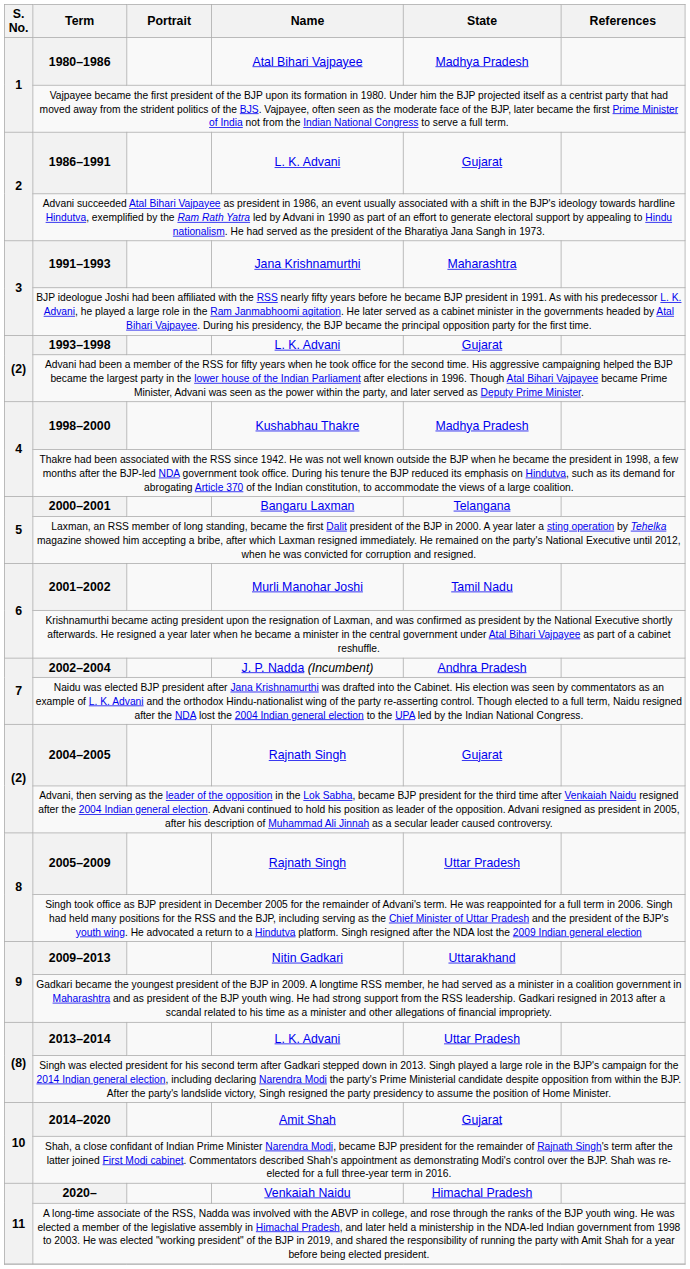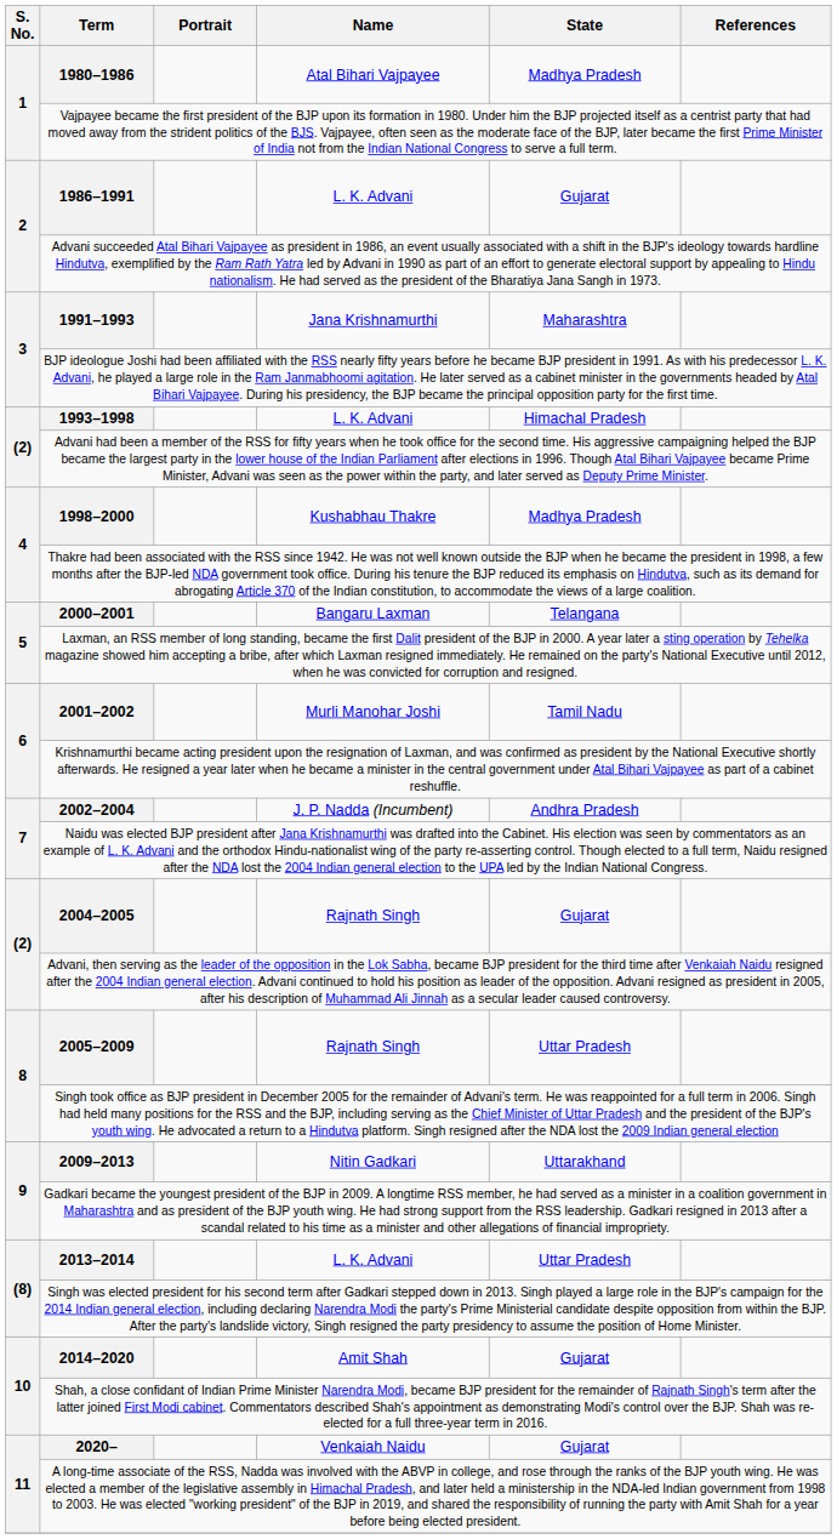 <table class="wikitable" style="text-align:center" width="70%">
 <tr>
 <th scope="col">S. No.</th>
 <th scope="col">Term</th>
 <th>Portrait</th>
 <th>Name</th>
 <th>State</th>
 <th class="unsortable">References</th>
 </tr>
 <tr>
 <th scope="row" rowspan ="2">1</th>
 <th scope="row">1980–1986</th>
 <td></td>
 <td><a href='#'>Atal Bihari Vajpayee</a></td>
 <td><a href='#'>Madhya Pradesh</a></td>
 <td><br><br><br></td>
 </tr>
 <tr>
 <td colspan="5"><small>Vajpayee became the first president of the BJP upon its formation in 1980. Under him the BJP projected itself as a centrist party that had moved away from the strident politics of the <a href='#'>BJS</a>. Vajpayee, often seen as the moderate face of the BJP, later became the first <a href='#'>Prime Minister of India</a> not from the <a href='#'>Indian National Congress</a> to serve a full term.</small></td>
 </tr>
 <tr>
 <th scope="row"  rowspan ="2">2</th>
 <th scope="row">1986–1991</th>
 <td></td>
 <td><a href='#'>L. K. Advani</a></td>
 <td><a href='#'>Gujarat</a></td>
 <td><br><br><br><br></td>
 </tr>
 <tr>
 <td colspan="5"><small>Advani succeeded <a href='#'>Atal Bihari Vajpayee</a> as president in 1986, an event usually associated with a shift in the BJP's ideology towards hardline <a href='#'>Hindutva</a>, exemplified by the <em><a href='#'>Ram Rath Yatra</a></em> led by Advani in 1990 as part of an effort to generate electoral support by appealing to <a href='#'>Hindu nationalism</a>. He had served as the president of the Bharatiya Jana Sangh in 1973.</small></td>
 </tr>
 <tr>
 <th scope="row"  rowspan ="2">3</th>
 <th scope="row">1991–1993</th>
 <td></td>
 <td><a href='#'>Jana Krishnamurthi</a></td>
 <td><a href='#'>Maharashtra</a></td>
 <td><br><br><br></td>
 </tr>
 <tr>
 <td colspan="5"><small>BJP ideologue Joshi had been affiliated with the <a href='#'>RSS</a> nearly fifty years before he became BJP president in 1991. As with his predecessor <a href='#'>L. K. Advani</a>, he played a large role in the <a href='#'>Ram Janmabhoomi agitation</a>. He later served as a cabinet minister in the governments headed by <a href='#'>Atal Bihari Vajpayee</a>. During his presidency, the BJP became the principal opposition party for the first time.</small></td>
 </tr>
 <tr>
 <th scope="row"  rowspan ="2">(2)</th>
 <th scope="row">1993–1998</th>
 <td></td>
 <td><a href='#'>L. K. Advani</a></td>
-<td><a href='#'>Gujarat</a></td>
+<td><a href='#'>Himachal Pradesh</a></td>
 <td><br></td>
 </tr>
 <tr>
 <td colspan="5"><small>Advani had been a member of the RSS for fifty years when he took office for the second time. His aggressive campaigning helped the BJP became the largest party in the <a href='#'>lower house of the Indian Parliament</a> after elections in 1996. Though <a href='#'>Atal Bihari Vajpayee</a> became Prime Minister, Advani was seen as the power within the party, and later served as <a href='#'>Deputy Prime Minister</a>.</small></td>
 </tr>
 <tr>
 <th scope="row"  rowspan ="2">4</th>
 <th scope="row">1998–2000</th>
 <td></td>
 <td><a href='#'>Kushabhau Thakre</a></td>
 <td><a href='#'>Madhya Pradesh</a></td>
 <td><br><br><br></td>
 </tr>
 <tr>
 <td colspan="5"><small>Thakre had been associated with the RSS since 1942. He was not well known outside the BJP when he became the president in 1998, a few months after the BJP-led <a href='#'>NDA</a> government took office. During his tenure the BJP reduced its emphasis on <a href='#'>Hindutva</a>, such as its demand for abrogating <a href='#'>Article 370</a> of the Indian constitution, to accommodate the views of a large coalition.</small></td>
 </tr>
 <tr>
 <th scope="row"  rowspan ="2">5</th>
 <th scope="row">2000–2001</th>
 <td></td>
 <td><a href='#'>Bangaru Laxman</a></td>
 <td><a href='#'>Telangana</a></td>
 <td><br></td>
 </tr>
 <tr>
 <td colspan="5"><small>Laxman, an RSS member of long standing, became the first <a href='#'>Dalit</a> president of the BJP in 2000. A year later a <a href='#'>sting operation</a> by <em><a href='#'>Tehelka</a></em> magazine showed him accepting a bribe, after which Laxman resigned immediately. He remained on the party's National Executive until 2012, when he was convicted for corruption and resigned.</small></td>
 </tr>
 <tr>
 <th scope="row"  rowspan ="2">6</th>
 <th scope="row">2001–2002</th>
 <td></td>
 <td><a href='#'>Murli Manohar Joshi</a></td>
 <td><a href='#'>Tamil Nadu</a></td>
 <td><br><br><br></td>
 </tr>
 <tr>
 <td colspan="5"><small>Krishnamurthi became acting president upon the resignation of Laxman, and was confirmed as president by the National Executive shortly afterwards. He resigned a year later when he became a minister in the central government under <a href='#'>Atal Bihari Vajpayee</a> as part of a cabinet reshuffle.</small></td>
 </tr>
 <tr>
 <th scope="row"  rowspan ="2">7</th>
 <th scope="row">2002–2004</th>
 <td></td>
 <td><a href='#'>J. P. Nadda</a> <em>(Incumbent)</em></td>
 <td><a href='#'>Andhra Pradesh</a></td>
 <td><br></td>
 </tr>
 <tr>
 <td colspan="5"><small>Naidu was elected BJP president after <a href='#'>Jana Krishnamurthi</a> was drafted into the Cabinet. His election was seen by commentators as an example of <a href='#'>L. K. Advani</a> and the orthodox Hindu-nationalist wing of the party re-asserting control. Though elected to a full term, Naidu resigned after the <a href='#'>NDA</a> lost the <a href='#'>2004 Indian general election</a> to the <a href='#'>UPA</a> led by the Indian National Congress.</small></td>
 </tr>
 <tr>
 <th scope="row"  rowspan ="2">(2)</th>
 <th scope="row">2004–2005</th>
 <td></td>
 <td><a href='#'>Rajnath Singh</a></td>
 <td><a href='#'>Gujarat</a></td>
 <td><br><br><br><br></td>
 </tr>
 <tr>
 <td colspan="5"><small>Advani, then serving as the <a href='#'>leader of the opposition</a> in the <a href='#'>Lok Sabha</a>, became BJP president for the third time after <a href='#'>Venkaiah Naidu</a> resigned after the <a href='#'>2004 Indian general election</a>. Advani continued to hold his position as leader of the opposition. Advani resigned as president in 2005, after his description of <a href='#'>Muhammad Ali Jinnah</a> as a secular leader caused controversy.</small></td>
 </tr>
 <tr>
 <th scope="row"  rowspan ="2">8</th>
 <th scope="row">2005–2009</th>
 <td></td>
 <td><a href='#'>Rajnath Singh</a></td>
 <td><a href='#'>Uttar Pradesh</a></td>
 <td><br><br><br><br></td>
 </tr>
 <tr>
 <td colspan="5"><small>Singh took office as BJP president in December 2005 for the remainder of Advani's term. He was reappointed for a full term in 2006. Singh had held many positions for the RSS and the BJP, including serving as the <a href='#'>Chief Minister of Uttar Pradesh</a> and the president of the BJP's <a href='#'>youth wing</a>. He advocated a return to a <a href='#'>Hindutva</a> platform. Singh resigned after the NDA lost the <a href='#'>2009 Indian general election</a></small></td>
 </tr>
 <tr>
 <th scope="row"  rowspan ="2">9</th>
 <th scope="row">2009–2013</th>
 <td></td>
 <td><a href='#'>Nitin Gadkari</a></td>
 <td><a href='#'>Uttarakhand</a></td>
 <td><br><br></td>
 </tr>
 <tr>
 <td colspan="5"><small>Gadkari became the youngest president of the BJP in 2009. A longtime RSS member, he had served as a minister in a coalition government in <a href='#'>Maharashtra</a> and as president of the BJP youth wing. He had strong support from the RSS leadership. Gadkari resigned in 2013 after a scandal related to his time as a minister and other allegations of financial impropriety.</small></td>
 </tr>
 <tr>
 <th scope="row"  rowspan ="2">(8)</th>
 <th scope="row">2013–2014</th>
 <td></td>
 <td><a href='#'>L. K. Advani</a></td>
 <td><a href='#'>Uttar Pradesh</a></td>
 <td><br><br></td>
 </tr>
 <tr>
 <td colspan="5"><small>Singh was elected president for his second term after Gadkari stepped down in 2013. Singh played a large role in the BJP's campaign for the <a href='#'>2014 Indian general election</a>, including declaring <a href='#'>Narendra Modi</a> the party's Prime Ministerial candidate despite opposition from within the BJP. After the party's landslide victory, Singh resigned the party presidency to assume the position of Home Minister.</small></td>
 </tr>
 <tr>
 <th scope="row"  rowspan ="2">10</th>
 <th scope="row">2014–2020</th>
 <td></td>
 <td><a href='#'>Amit Shah</a></td>
 <td><a href='#'>Gujarat</a></td>
 <td><br><br></td>
 </tr>
 <tr>
 <td colspan="5"><small>Shah, a close confidant of Indian Prime Minister <a href='#'>Narendra Modi</a>, became BJP president for the remainder of <a href='#'>Rajnath Singh</a>'s term after the latter joined <a href='#'>First Modi cabinet</a>. Commentators described Shah's appointment as demonstrating Modi's control over the BJP. Shah was re-elected for a full three-year term in 2016.</small></td>
 </tr>
 <tr>
 <th scope="row"  rowspan ="2">11</th>
 <th scope="row">2020–</th>
 <td></td>
 <td><a href='#'>Venkaiah Naidu</a></td>
-<td><a href='#'>Himachal Pradesh</a></td>
+<td><a href='#'>Gujarat</a></td>
 <td><br></td>
 </tr>
 <tr>
 <td colspan="5"><small>A long-time associate of the RSS, Nadda was involved with the ABVP in college, and rose through the ranks of the BJP youth wing. He was elected a member of the legislative assembly in <a href='#'>Himachal Pradesh</a>, and later held a ministership in the NDA-led Indian government from 1998 to 2003. He was elected "working president" of the BJP in 2019, and shared the responsibility of running the party with Amit Shah for a year before being elected president.</small></td>
 </tr>
 <tr>
 </tr>
 </table>
